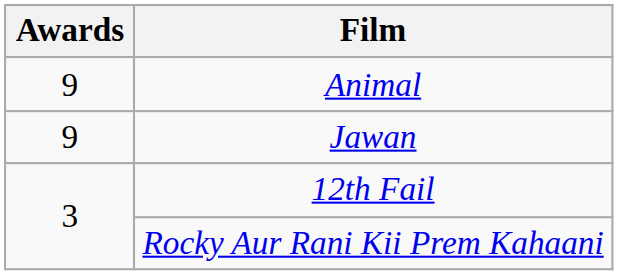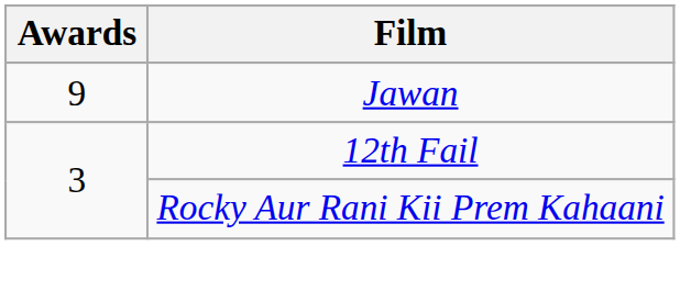 <table class="wikitable plainrowheaders" style="text-align:center;">
 <tr>
 <th scope="col" style="width:55px;">Awards</th>
 <th scope="col" style="text-align:center;">Film</th>
-</tr>
-<tr>
-<td scope="row" style="text-align:center">9</td>
-<td><em><a href='#'>Animal</a></em></td>
 </tr>
 <tr>
 <td scope="row" style="text-align:center">9</td>
 <td><a href='#'><em>Jawan</em></a></td>
 </tr>
 <tr>
 <td rowspan="2">3</td>
 <td><em><a href='#'>12th Fail</a></em></td>
 </tr>
 <tr>
 <td><em><a href='#'>Rocky Aur Rani Kii Prem Kahaani</a></em></td>
 </tr>
 </table>
